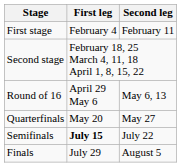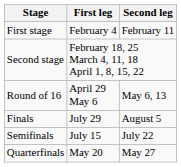 <table class="wikitable">
 <tr>
 <th>Stage</th>
 <th>First leg</th>
 <th>Second leg</th>
 </tr>
 <tr>
 <td>First stage</td>
 <td>February 4</td>
 <td>February 11</td>
 </tr>
 <tr>
 <td>Second stage</td>
 <td colspan=2>February 18, 25<br>March 4, 11, 18<br>April 1, 8, 15, 22</td>
 </tr>
 <tr>
 <td>Round of 16</td>
 <td>April 29<br>May 6</td>
 <td>May 6, 13</td>
 </tr>
 <tr>
+<td>Finals</td>
+<td>July 29</td>
+<td>August 5</td>
+</tr>
+<tr>
+<td>Semifinals</td>
+<td>July 15</td>
+<td>July 22</td>
+</tr>
+<tr>
 <td>Quarterfinals</td>
 <td>May 20</td>
 <td>May 27</td>
 </tr>
-<tr>
-<td>Semifinals</td>
-<td><strong>July 15</strong></td>
-<td>July 22</td>
-</tr>
-<tr>
-<td>Finals</td>
-<td>July 29</td>
-<td>August 5</td>
-</tr>
 </table>
